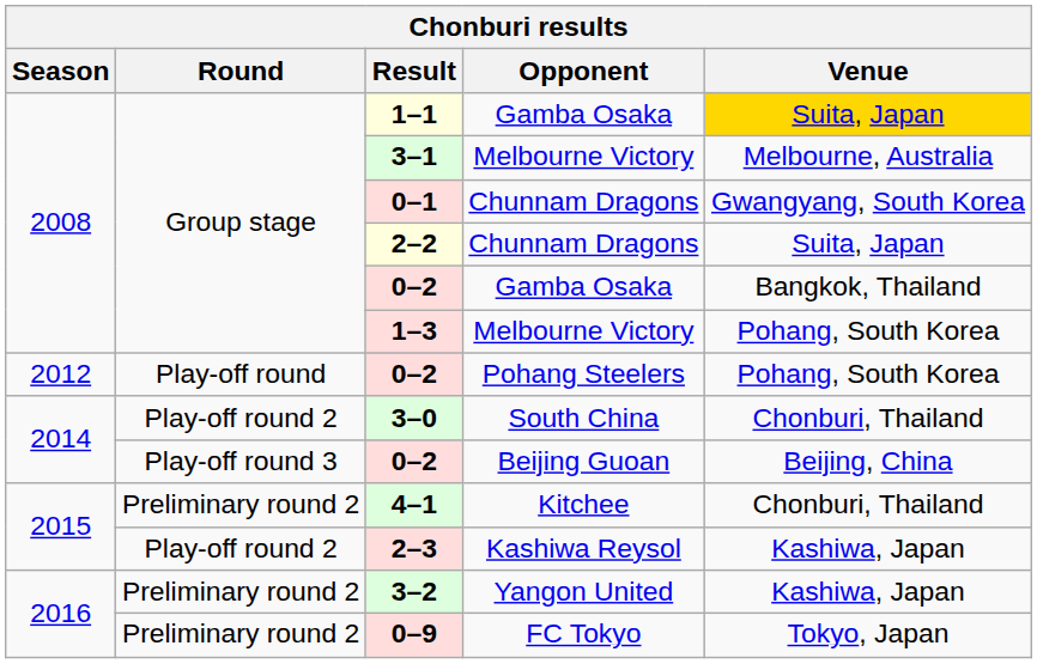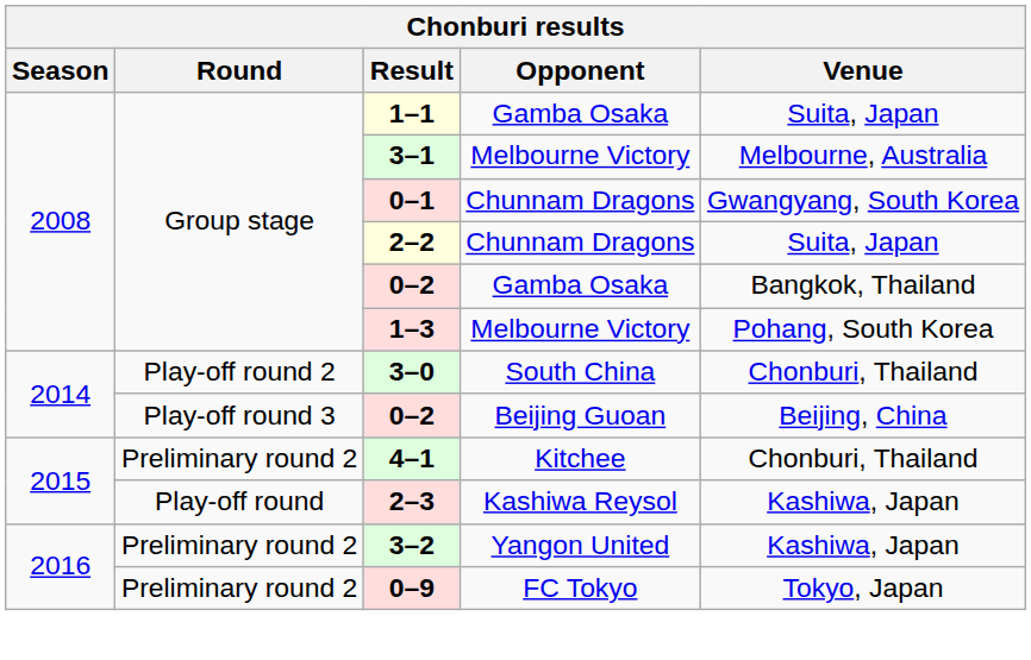 <table class="wikitable" style="text-align:center">
 <tr>
 <th colspan=5>Chonburi results</th>
 </tr>
 <tr>
 <th>Season</th>
 <th>Round</th>
 <th>Result</th>
 <th>Opponent</th>
 <th>Venue</th>
 </tr>
 <tr align=center>
 <td rowspan="6"><a href='#'>2008</a></td>
 <td rowspan="6">Group stage</td>
 <td bgcolor=#ffffdd><strong>1–1</strong></td>
 <td> <a href='#'>Gamba Osaka</a></td>
-<td style="background: gold;"><a href='#'>Suita</a>, <a href='#'>Japan</a></td>
+<td><a href='#'>Suita</a>, <a href='#'>Japan</a></td>
 </tr>
 <tr align=center>
 <td bgcolor=#ddffdd><strong>3–1</strong></td>
 <td> <a href='#'>Melbourne Victory</a></td>
 <td><a href='#'>Melbourne</a>, <a href='#'>Australia</a></td>
 </tr>
 <tr align=center>
 <td bgcolor=#ffdddd><strong>0–1</strong></td>
 <td> <a href='#'>Chunnam Dragons</a></td>
 <td><a href='#'>Gwangyang</a>, <a href='#'>South Korea</a></td>
 </tr>
 <tr align=center>
 <td bgcolor=#ffffdd><strong>2–2</strong></td>
 <td> <a href='#'>Chunnam Dragons</a></td>
 <td><a href='#'>Suita</a>, <a href='#'>Japan</a></td>
 </tr>
 <tr align=center>
 <td bgcolor=#ffdddd><strong>0–2</strong></td>
 <td> <a href='#'>Gamba Osaka</a></td>
 <td>Bangkok, Thailand</td>
 </tr>
 <tr align=center>
 <td bgcolor=#ffdddd><strong>1–3</strong></td>
 <td> <a href='#'>Melbourne Victory</a></td>
 <td><a href='#'>Pohang</a>, South Korea</td>
 </tr>
 <tr align=center>
-<td><a href='#'>2012</a></td>
-<td>Play-off round</td>
-<td bgcolor=#ffdddd><strong>0–2</strong></td>
-<td> <a href='#'>Pohang Steelers</a></td>
-<td><a href='#'>Pohang</a>, South Korea</td>
-</tr>
-<tr align=center>
 <td rowspan="2"><a href='#'>2014</a></td>
 <td>Play-off round 2</td>
 <td bgcolor=#ddffdd><strong>3–0</strong></td>
 <td> <a href='#'>South China</a></td>
 <td><a href='#'>Chonburi</a>, Thailand</td>
 </tr>
 <tr align=center>
 <td>Play-off round 3</td>
 <td bgcolor=#ffdddd><strong>0–2</strong></td>
 <td> <a href='#'>Beijing Guoan</a></td>
 <td><a href='#'>Beijing</a>, <a href='#'>China</a></td>
 </tr>
 <tr align=center>
 <td rowspan="2"><a href='#'>2015</a></td>
 <td>Preliminary round 2</td>
 <td bgcolor=#ddffdd><strong>4–1</strong></td>
 <td> <a href='#'>Kitchee</a></td>
 <td>Chonburi, Thailand</td>
 </tr>
 <tr align=center>
-<td>Play-off round 2</td>
+<td>Play-off round</td>
 <td bgcolor=#ffdddd><strong>2–3 </strong></td>
 <td> <a href='#'>Kashiwa Reysol</a></td>
 <td><a href='#'>Kashiwa</a>, Japan</td>
 </tr>
 <tr align=center>
 <td rowspan="2"><a href='#'>2016</a></td>
 <td>Preliminary round 2</td>
 <td bgcolor=#ddffdd><strong>3–2 </strong></td>
 <td> <a href='#'>Yangon United</a></td>
 <td><a href='#'>Kashiwa</a>, Japan</td>
 </tr>
 <tr align=center>
 <td>Preliminary round 2</td>
 <td bgcolor=#ffdddd><strong>0–9</strong></td>
 <td> <a href='#'>FC Tokyo</a></td>
 <td><a href='#'>Tokyo</a>, Japan</td>
 </tr>
 </table>
